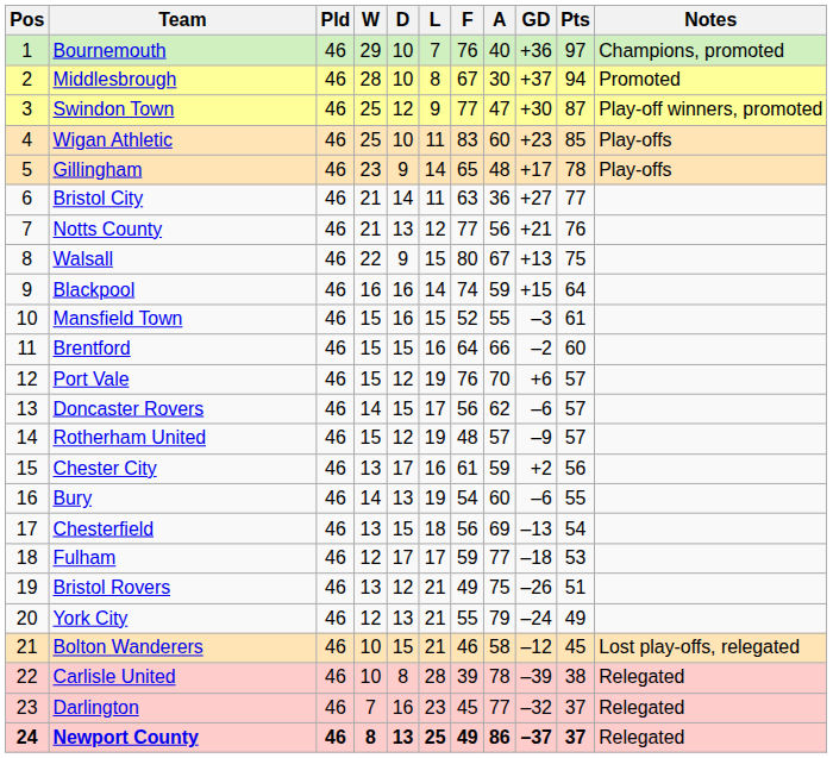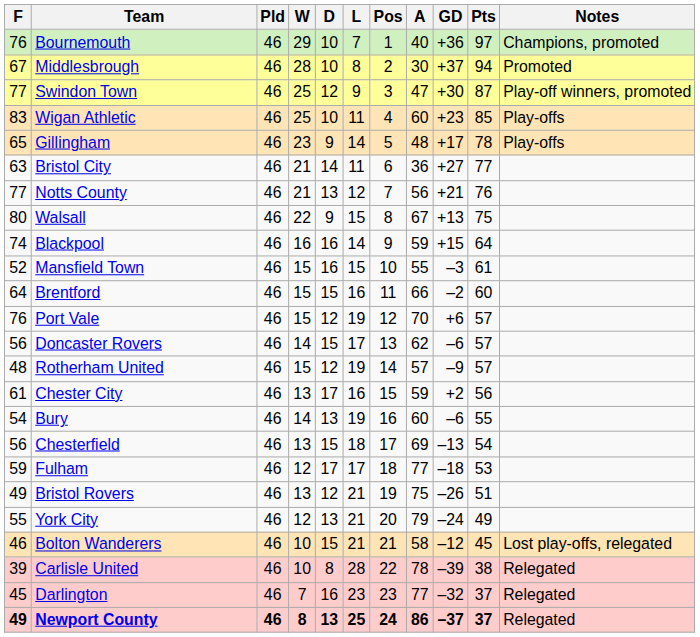 <table class="wikitable" style="text-align:center">
 <tr>
-<th width=20>Pos</th>
+<th width=20>F</th>
 <th width=220>Team</th>
 <th width=20>Pld</th>
 <th width=20>W</th>
 <th width=20>D</th>
 <th width=20>L</th>
-<th width=20>F</th>
+<th width=20>Pos</th>
 <th width=20>A</th>
 <th width=20>GD</th>
 <th width=20>Pts</th>
 <th>Notes</th>
 </tr>
 <tr bgcolor="#D0F0C0">
-<td>1</td>
+<td>76</td>
 <td align="left"><a href='#'>Bournemouth</a></td>
 <td>46</td>
 <td>29</td>
 <td>10</td>
 <td>7</td>
-<td>76</td>
+<td>1</td>
 <td>40</td>
 <td align="right">+36</td>
 <td>97</td>
 <td align="left">Champions, promoted</td>
 </tr>
 <tr bgcolor="#FFFF99">
-<td>2</td>
+<td>67</td>
 <td align="left"><a href='#'>Middlesbrough</a></td>
 <td>46</td>
 <td>28</td>
 <td>10</td>
 <td>8</td>
-<td>67</td>
+<td>2</td>
 <td>30</td>
 <td align="right">+37</td>
 <td>94</td>
 <td align="left">Promoted</td>
 </tr>
 <tr bgcolor="#FFFF99">
-<td>3</td>
+<td>77</td>
 <td align="left"><a href='#'>Swindon Town</a></td>
 <td>46</td>
 <td>25</td>
 <td>12</td>
 <td>9</td>
-<td>77</td>
+<td>3</td>
 <td>47</td>
 <td align="right">+30</td>
 <td>87</td>
 <td align="left">Play-off winners, promoted</td>
 </tr>
 <tr bgcolor="#FFE4B5">
-<td>4</td>
+<td>83</td>
 <td align="left"><a href='#'>Wigan Athletic</a></td>
 <td>46</td>
 <td>25</td>
 <td>10</td>
 <td>11</td>
-<td>83</td>
+<td>4</td>
 <td>60</td>
 <td align="right">+23</td>
 <td>85</td>
 <td align="left">Play-offs</td>
 </tr>
 <tr bgcolor="#FFE4B5">
-<td>5</td>
+<td>65</td>
 <td align="left"><a href='#'>Gillingham</a></td>
 <td>46</td>
 <td>23</td>
 <td>9</td>
 <td>14</td>
-<td>65</td>
+<td>5</td>
 <td>48</td>
 <td align="right">+17</td>
 <td>78</td>
 <td align="left">Play-offs</td>
 </tr>
 <tr>
-<td>6</td>
+<td>63</td>
 <td align="left"><a href='#'>Bristol City</a></td>
 <td>46</td>
 <td>21</td>
 <td>14</td>
 <td>11</td>
-<td>63</td>
+<td>6</td>
 <td>36</td>
 <td align="right">+27</td>
 <td>77</td>
 <td></td>
 </tr>
 <tr>
-<td>7</td>
+<td>77</td>
 <td align="left"><a href='#'>Notts County</a></td>
 <td>46</td>
 <td>21</td>
 <td>13</td>
 <td>12</td>
-<td>77</td>
+<td>7</td>
 <td>56</td>
 <td align="right">+21</td>
 <td>76</td>
 <td></td>
 </tr>
 <tr>
-<td>8</td>
+<td>80</td>
 <td align="left"><a href='#'>Walsall</a></td>
 <td>46</td>
 <td>22</td>
 <td>9</td>
 <td>15</td>
-<td>80</td>
+<td>8</td>
 <td>67</td>
 <td align="right">+13</td>
 <td>75</td>
 <td></td>
 </tr>
 <tr>
-<td>9</td>
+<td>74</td>
 <td align="left"><a href='#'>Blackpool</a></td>
 <td>46</td>
 <td>16</td>
 <td>16</td>
 <td>14</td>
-<td>74</td>
+<td>9</td>
 <td>59</td>
 <td align="right">+15</td>
 <td>64</td>
 <td></td>
 </tr>
 <tr>
-<td>10</td>
+<td>52</td>
 <td align="left"><a href='#'>Mansfield Town</a></td>
 <td>46</td>
 <td>15</td>
 <td>16</td>
 <td>15</td>
-<td>52</td>
+<td>10</td>
 <td>55</td>
 <td align="right">–3</td>
 <td>61</td>
 <td></td>
 </tr>
 <tr>
-<td>11</td>
+<td>64</td>
 <td align="left"><a href='#'>Brentford</a></td>
 <td>46</td>
 <td>15</td>
 <td>15</td>
 <td>16</td>
-<td>64</td>
+<td>11</td>
 <td>66</td>
 <td align="right">–2</td>
 <td>60</td>
 <td></td>
 </tr>
 <tr>
-<td>12</td>
+<td>76</td>
 <td align="left"><a href='#'>Port Vale</a></td>
 <td>46</td>
 <td>15</td>
 <td>12</td>
 <td>19</td>
-<td>76</td>
+<td>12</td>
 <td>70</td>
 <td align="right">+6</td>
 <td>57</td>
 <td></td>
 </tr>
 <tr>
-<td>13</td>
+<td>56</td>
 <td align="left"><a href='#'>Doncaster Rovers</a></td>
 <td>46</td>
 <td>14</td>
 <td>15</td>
 <td>17</td>
-<td>56</td>
+<td>13</td>
 <td>62</td>
 <td align="right">–6</td>
 <td>57</td>
 <td></td>
 </tr>
 <tr>
-<td>14</td>
+<td>48</td>
 <td align="left"><a href='#'>Rotherham United</a></td>
 <td>46</td>
 <td>15</td>
 <td>12</td>
 <td>19</td>
-<td>48</td>
+<td>14</td>
 <td>57</td>
 <td align="right">–9</td>
 <td>57</td>
 <td></td>
 </tr>
 <tr>
-<td>15</td>
+<td>61</td>
 <td align="left"><a href='#'>Chester City</a></td>
 <td>46</td>
 <td>13</td>
 <td>17</td>
 <td>16</td>
-<td>61</td>
+<td>15</td>
 <td>59</td>
 <td align="right">+2</td>
 <td>56</td>
 <td></td>
 </tr>
 <tr>
-<td>16</td>
+<td>54</td>
 <td align="left"><a href='#'>Bury</a></td>
 <td>46</td>
 <td>14</td>
 <td>13</td>
 <td>19</td>
-<td>54</td>
+<td>16</td>
 <td>60</td>
 <td align="right">–6</td>
 <td>55</td>
 <td></td>
 </tr>
 <tr>
-<td>17</td>
+<td>56</td>
 <td align="left"><a href='#'>Chesterfield</a></td>
 <td>46</td>
 <td>13</td>
 <td>15</td>
 <td>18</td>
-<td>56</td>
+<td>17</td>
 <td>69</td>
 <td align="right">–13</td>
 <td>54</td>
 <td></td>
 </tr>
 <tr>
-<td>18</td>
+<td>59</td>
 <td align="left"><a href='#'>Fulham</a></td>
 <td>46</td>
 <td>12</td>
 <td>17</td>
 <td>17</td>
-<td>59</td>
+<td>18</td>
 <td>77</td>
 <td align="right">–18</td>
 <td>53</td>
 <td></td>
 </tr>
 <tr>
-<td>19</td>
+<td>49</td>
 <td align="left"><a href='#'>Bristol Rovers</a></td>
 <td>46</td>
 <td>13</td>
 <td>12</td>
 <td>21</td>
-<td>49</td>
+<td>19</td>
 <td>75</td>
 <td align="right">–26</td>
 <td>51</td>
 <td></td>
 </tr>
 <tr>
-<td>20</td>
+<td>55</td>
 <td align="left"><a href='#'>York City</a></td>
 <td>46</td>
 <td>12</td>
 <td>13</td>
 <td>21</td>
-<td>55</td>
+<td>20</td>
 <td>79</td>
 <td align="right">–24</td>
 <td>49</td>
 <td></td>
 </tr>
 <tr bgcolor="#FFE4B5">
-<td>21</td>
+<td>46</td>
 <td align="left"><a href='#'>Bolton Wanderers</a></td>
 <td>46</td>
 <td>10</td>
 <td>15</td>
 <td>21</td>
-<td>46</td>
+<td>21</td>
 <td>58</td>
 <td align="right">–12</td>
 <td>45</td>
 <td align="left">Lost play-offs, relegated</td>
 </tr>
 <tr bgcolor="#ffcccc">
-<td>22</td>
+<td>39</td>
 <td align="left"><a href='#'>Carlisle United</a></td>
 <td>46</td>
 <td>10</td>
 <td>8</td>
 <td>28</td>
-<td>39</td>
+<td>22</td>
 <td>78</td>
 <td align="right">–39</td>
 <td>38</td>
 <td align="left">Relegated</td>
 </tr>
 <tr bgcolor="#ffcccc">
-<td>23</td>
+<td>45</td>
 <td align="left"><a href='#'>Darlington</a></td>
 <td>46</td>
 <td>7</td>
 <td>16</td>
 <td>23</td>
-<td>45</td>
+<td>23</td>
 <td>77</td>
 <td align="right">–32</td>
 <td>37</td>
 <td align="left">Relegated</td>
 </tr>
 <tr bgcolor="#ffcccc">
-<td><strong>24</strong></td>
+<td><strong>49</strong></td>
 <td align="left"><strong><a href='#'>Newport County</a></strong></td>
 <td><strong>46</strong></td>
 <td><strong>8</strong></td>
 <td><strong>13</strong></td>
 <td><strong>25</strong></td>
-<td><strong>49</strong></td>
+<td><strong>24</strong></td>
 <td><strong>86</strong></td>
 <td align="right"><strong>–37</strong></td>
 <td><strong>37</strong></td>
 <td align="left">Relegated</td>
 </tr>
 </table>
